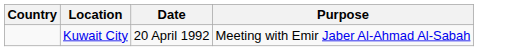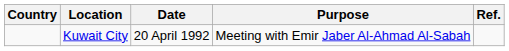 <table class="wikitable">
 <tr>
 <th>Country</th>
 <th>Location</th>
 <th>Date</th>
 <th>Purpose</th>
+<th>Ref.</th>
 </tr>
 <tr>
 <td></td>
 <td><a href='#'>Kuwait City</a></td>
 <td>20 April 1992</td>
 <td>Meeting with Emir <a href='#'>Jaber Al-Ahmad Al-Sabah</a></td>
+<td></td>
 </tr>
 </table>
